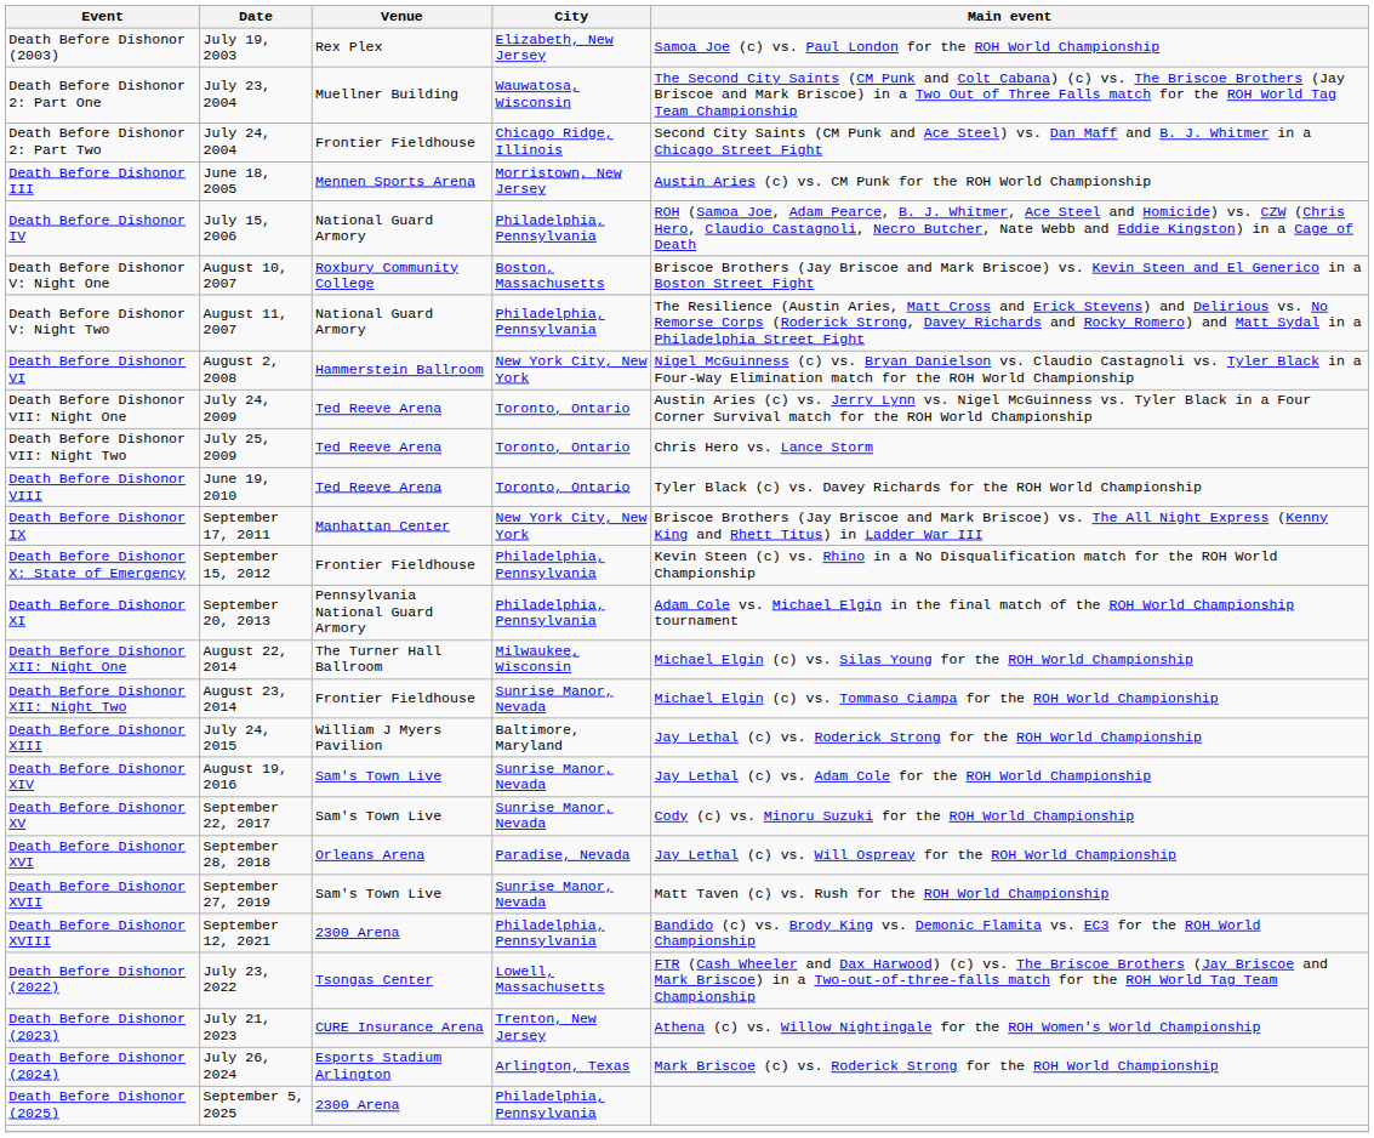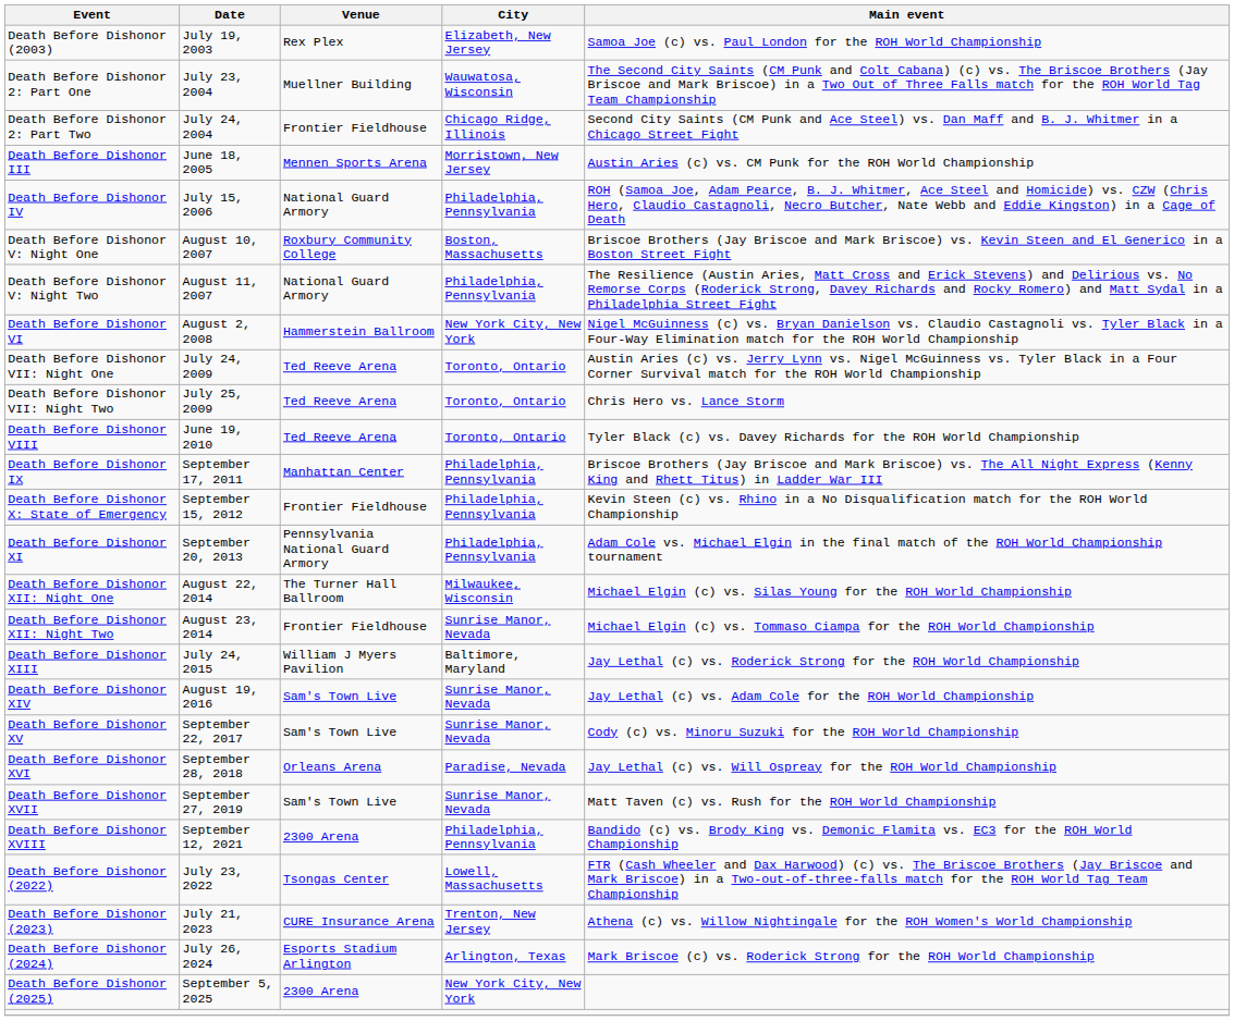 <table class="wikitable" width=100%>
 <tr>
 <th>Event</th>
 <th>Date</th>
 <th>Venue</th>
 <th>City</th>
 <th>Main event</th>
 </tr>
 <tr>
 <td>Death Before Dishonor (2003)</td>
 <td>July 19, 2003</td>
 <td>Rex Plex</td>
 <td><a href='#'>Elizabeth, New Jersey</a></td>
 <td><a href='#'>Samoa Joe</a> (c) vs. <a href='#'>Paul London</a> for the <a href='#'>ROH World Championship</a></td>
 </tr>
 <tr>
 <td>Death Before Dishonor 2: Part One</td>
 <td>July 23, 2004</td>
 <td>Muellner Building</td>
 <td><a href='#'>Wauwatosa, Wisconsin</a></td>
 <td><a href='#'>The Second City Saints</a> (<a href='#'>CM Punk</a> and <a href='#'>Colt Cabana</a>) (c) vs. <a href='#'>The Briscoe Brothers</a> (Jay Briscoe and Mark Briscoe) in a <a href='#'>Two Out of Three Falls match</a> for the <a href='#'>ROH World Tag Team Championship</a></td>
 </tr>
 <tr>
 <td>Death Before Dishonor 2: Part Two</td>
 <td>July 24, 2004</td>
 <td>Frontier Fieldhouse</td>
 <td><a href='#'>Chicago Ridge, Illinois</a></td>
 <td>Second City Saints (CM Punk and <a href='#'>Ace Steel</a>) vs. <a href='#'>Dan Maff</a> and <a href='#'>B. J. Whitmer</a> in a <a href='#'>Chicago Street Fight</a></td>
 </tr>
 <tr>
 <td><a href='#'>Death Before Dishonor III</a></td>
 <td>June 18, 2005</td>
 <td><a href='#'>Mennen Sports Arena</a></td>
 <td><a href='#'>Morristown, New Jersey</a></td>
 <td><a href='#'>Austin Aries</a> (c) vs. CM Punk for the ROH World Championship</td>
 </tr>
 <tr>
 <td><a href='#'>Death Before Dishonor IV</a></td>
 <td>July 15, 2006</td>
 <td>National Guard Armory</td>
 <td><a href='#'>Philadelphia, Pennsylvania</a></td>
 <td><a href='#'>ROH</a> (<a href='#'>Samoa Joe</a>, <a href='#'>Adam Pearce</a>, <a href='#'>B. J. Whitmer</a>, <a href='#'>Ace Steel</a> and <a href='#'>Homicide</a>) vs. <a href='#'>CZW</a> (<a href='#'>Chris Hero</a>, <a href='#'>Claudio Castagnoli</a>, <a href='#'>Necro Butcher</a>, Nate Webb and <a href='#'>Eddie Kingston</a>) in a <a href='#'>Cage of Death</a></td>
 </tr>
 <tr>
 <td>Death Before Dishonor V: Night One</td>
 <td>August 10, 2007</td>
 <td><a href='#'>Roxbury Community College</a></td>
 <td><a href='#'>Boston, Massachusetts</a></td>
 <td>Briscoe Brothers (Jay Briscoe and Mark Briscoe) vs. <a href='#'>Kevin Steen and El Generico</a> in a <a href='#'>Boston Street Fight</a></td>
 </tr>
 <tr>
 <td>Death Before Dishonor V: Night Two</td>
 <td>August 11, 2007</td>
 <td>National Guard Armory</td>
 <td><a href='#'>Philadelphia, Pennsylvania</a></td>
 <td>The Resilience (Austin Aries, <a href='#'>Matt Cross</a> and <a href='#'>Erick Stevens</a>) and <a href='#'>Delirious</a> vs. <a href='#'>No Remorse Corps</a> (<a href='#'>Roderick Strong</a>, <a href='#'>Davey Richards</a> and <a href='#'>Rocky Romero</a>) and <a href='#'>Matt Sydal</a> in a <a href='#'>Philadelphia Street Fight</a></td>
 </tr>
 <tr>
 <td><a href='#'>Death Before Dishonor VI</a></td>
 <td>August 2, 2008</td>
 <td><a href='#'>Hammerstein Ballroom</a></td>
 <td><a href='#'>New York City, New York</a></td>
 <td><a href='#'>Nigel McGuinness</a> (c) vs. <a href='#'>Bryan Danielson</a> vs. Claudio Castagnoli vs. <a href='#'>Tyler Black</a> in a Four-Way Elimination match for the ROH World Championship</td>
 </tr>
 <tr>
 <td>Death Before Dishonor VII: Night One</td>
 <td>July 24, 2009</td>
 <td><a href='#'>Ted Reeve Arena</a></td>
 <td><a href='#'>Toronto, Ontario</a></td>
 <td>Austin Aries (c) vs. <a href='#'>Jerry Lynn</a> vs. Nigel McGuinness vs. Tyler Black in a Four Corner Survival match for the ROH World Championship</td>
 </tr>
 <tr>
 <td>Death Before Dishonor VII: Night Two</td>
 <td>July 25, 2009</td>
 <td><a href='#'>Ted Reeve Arena</a></td>
 <td><a href='#'>Toronto, Ontario</a></td>
 <td>Chris Hero vs. <a href='#'>Lance Storm</a></td>
 </tr>
 <tr>
 <td><a href='#'>Death Before Dishonor VIII</a></td>
 <td>June 19, 2010</td>
 <td><a href='#'>Ted Reeve Arena</a></td>
 <td><a href='#'>Toronto, Ontario</a></td>
 <td>Tyler Black (c) vs. Davey Richards for the ROH World Championship</td>
 </tr>
 <tr>
 <td><a href='#'>Death Before Dishonor IX</a></td>
 <td>September 17, 2011</td>
 <td><a href='#'>Manhattan Center</a></td>
-<td><a href='#'>New York City, New York</a></td>
+<td><a href='#'>Philadelphia, Pennsylvania</a></td>
 <td>Briscoe Brothers (Jay Briscoe and Mark Briscoe) vs. <a href='#'>The All Night Express</a> (<a href='#'>Kenny King</a> and <a href='#'>Rhett Titus</a>) in <a href='#'>Ladder War III</a></td>
 </tr>
 <tr>
 <td><a href='#'>Death Before Dishonor X: State of Emergency</a></td>
 <td>September 15, 2012</td>
 <td>Frontier Fieldhouse</td>
 <td><a href='#'>Philadelphia, Pennsylvania</a></td>
 <td>Kevin Steen (c) vs. <a href='#'>Rhino</a> in a No Disqualification match for the ROH World Championship</td>
 </tr>
 <tr>
 <td><a href='#'>Death Before Dishonor XI</a></td>
 <td>September 20, 2013</td>
 <td>Pennsylvania National Guard Armory</td>
 <td><a href='#'>Philadelphia, Pennsylvania</a></td>
 <td><a href='#'>Adam Cole</a> vs. <a href='#'>Michael Elgin</a> in the final match of the <a href='#'>ROH World Championship</a> tournament</td>
 </tr>
 <tr>
 <td><a href='#'>Death Before Dishonor XII: Night One</a></td>
 <td>August 22, 2014</td>
 <td>The Turner Hall Ballroom</td>
 <td><a href='#'>Milwaukee, Wisconsin</a></td>
 <td><a href='#'>Michael Elgin</a> (c) vs. <a href='#'>Silas Young</a> for the <a href='#'>ROH World Championship</a></td>
 </tr>
 <tr>
 <td><a href='#'>Death Before Dishonor XII: Night Two</a></td>
 <td>August 23, 2014</td>
 <td>Frontier Fieldhouse</td>
 <td><a href='#'>Sunrise Manor, Nevada</a></td>
 <td><a href='#'>Michael Elgin</a> (c) vs. <a href='#'>Tommaso Ciampa</a> for the <a href='#'>ROH World Championship</a></td>
 </tr>
 <tr>
 <td><a href='#'>Death Before Dishonor XIII</a></td>
 <td>July 24, 2015</td>
 <td>William J Myers Pavilion</td>
 <td>Baltimore, Maryland</td>
 <td><a href='#'>Jay Lethal</a> (c) vs. <a href='#'>Roderick Strong</a> for the <a href='#'>ROH World Championship</a></td>
 </tr>
 <tr>
 <td><a href='#'>Death Before Dishonor XIV</a></td>
 <td>August 19, 2016</td>
 <td><a href='#'>Sam's Town Live</a></td>
 <td><a href='#'>Sunrise Manor, Nevada</a></td>
 <td><a href='#'>Jay Lethal</a> (c) vs. <a href='#'>Adam Cole</a> for the <a href='#'>ROH World Championship</a></td>
 </tr>
 <tr>
 <td><a href='#'>Death Before Dishonor XV</a></td>
 <td>September 22, 2017</td>
 <td>Sam's Town Live</td>
 <td><a href='#'>Sunrise Manor, Nevada</a></td>
 <td><a href='#'>Cody</a> (c) vs. <a href='#'>Minoru Suzuki</a> for the <a href='#'>ROH World Championship</a></td>
 </tr>
 <tr>
 <td><a href='#'>Death Before Dishonor XVI</a></td>
 <td>September 28, 2018</td>
 <td><a href='#'>Orleans Arena</a></td>
 <td><a href='#'>Paradise, Nevada</a></td>
 <td><a href='#'>Jay Lethal</a> (c) vs. <a href='#'>Will Ospreay</a> for the <a href='#'>ROH World Championship</a></td>
 </tr>
 <tr>
 <td><a href='#'>Death Before Dishonor XVII</a></td>
 <td>September 27, 2019</td>
 <td>Sam's Town Live</td>
 <td><a href='#'>Sunrise Manor, Nevada</a></td>
 <td>Matt Taven (c) vs. Rush for the <a href='#'>ROH World Championship</a></td>
 </tr>
 <tr>
 <td><a href='#'>Death Before Dishonor XVIII</a></td>
 <td>September 12, 2021</td>
 <td><a href='#'>2300 Arena</a></td>
 <td><a href='#'>Philadelphia, Pennsylvania</a></td>
 <td><a href='#'>Bandido</a> (c) vs. <a href='#'>Brody King</a> vs. <a href='#'>Demonic Flamita</a> vs. <a href='#'>EC3</a> for the <a href='#'>ROH World Championship</a></td>
 </tr>
 <tr>
 <td><a href='#'>Death Before Dishonor (2022)</a></td>
 <td>July 23, 2022</td>
 <td><a href='#'>Tsongas Center</a></td>
 <td><a href='#'>Lowell, Massachusetts</a></td>
 <td><a href='#'>FTR</a> (<a href='#'>Cash Wheeler</a> and <a href='#'>Dax Harwood</a>) (c) vs. <a href='#'>The Briscoe Brothers</a> (<a href='#'>Jay Briscoe</a> and <a href='#'>Mark Briscoe</a>) in a <a href='#'>Two-out-of-three-falls match</a> for the <a href='#'>ROH World Tag Team Championship</a></td>
 </tr>
 <tr>
 <td><a href='#'>Death Before Dishonor (2023)</a></td>
 <td>July 21, 2023</td>
 <td><a href='#'>CURE Insurance Arena</a></td>
 <td><a href='#'>Trenton, New Jersey</a></td>
 <td><a href='#'>Athena</a> (c) vs. <a href='#'>Willow Nightingale</a> for the <a href='#'>ROH Women's World Championship</a></td>
 </tr>
 <tr>
 <td><a href='#'>Death Before Dishonor (2024)</a></td>
 <td>July 26, 2024</td>
 <td><a href='#'>Esports Stadium Arlington</a></td>
 <td><a href='#'>Arlington, Texas</a></td>
 <td><a href='#'>Mark Briscoe</a> (c) vs. <a href='#'>Roderick Strong</a> for the <a href='#'>ROH World Championship</a></td>
 </tr>
 <tr>
 <td><a href='#'>Death Before Dishonor (2025)</a></td>
 <td>September 5, 2025</td>
 <td><a href='#'>2300 Arena</a></td>
-<td><a href='#'>Philadelphia, Pennsylvania</a></td>
+<td><a href='#'>New York City, New York</a></td>
 </tr>
 <tr>
 <td colspan="10"></td>
 </tr>
 <tr>
 </tr>
 </table>
